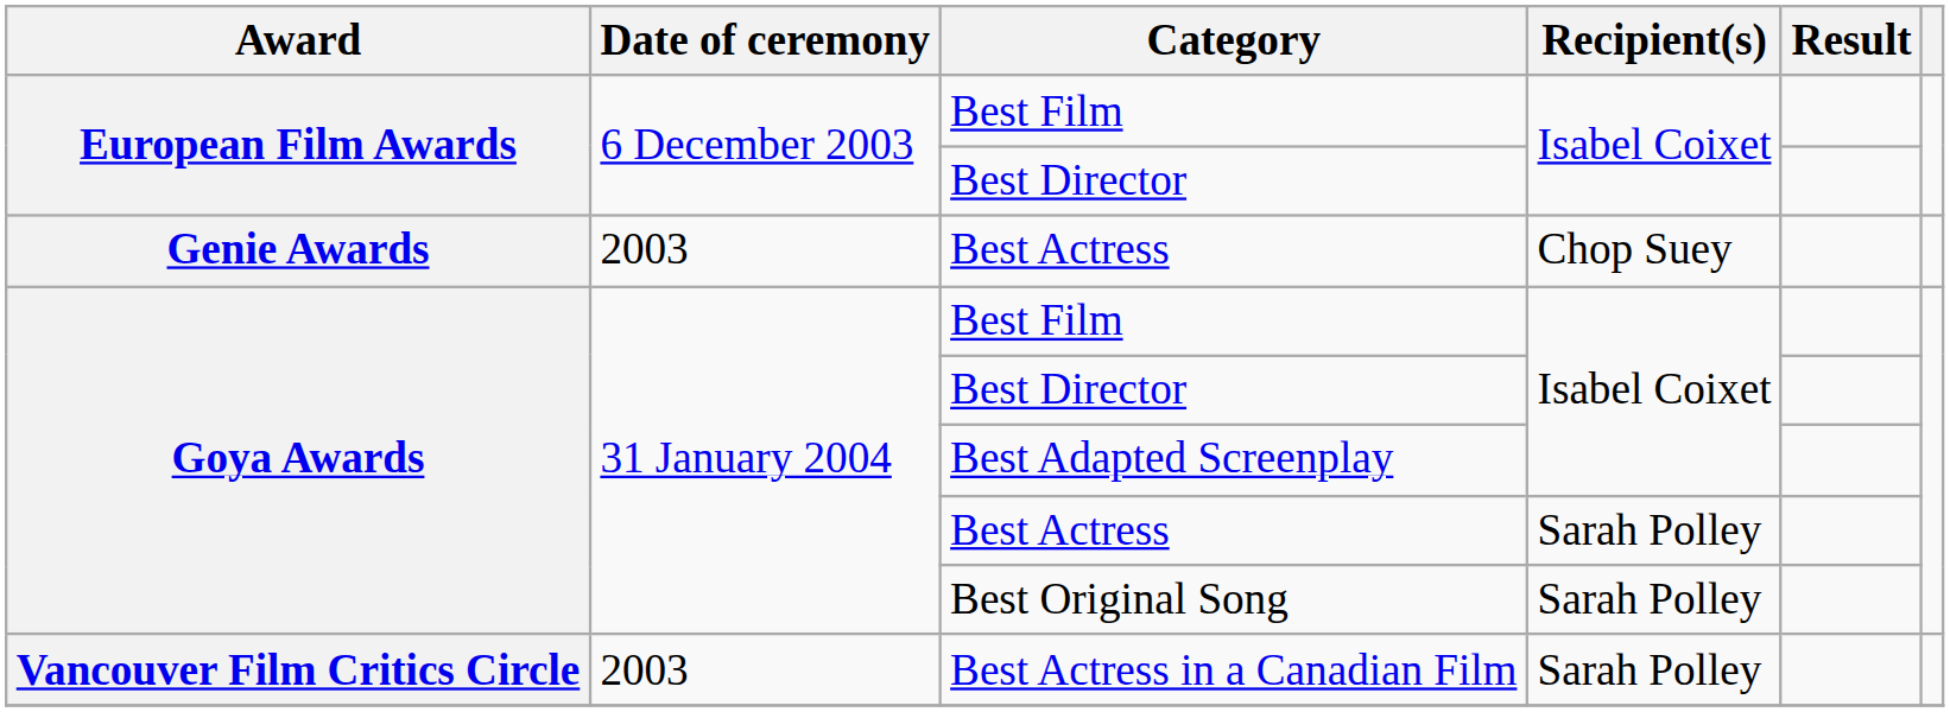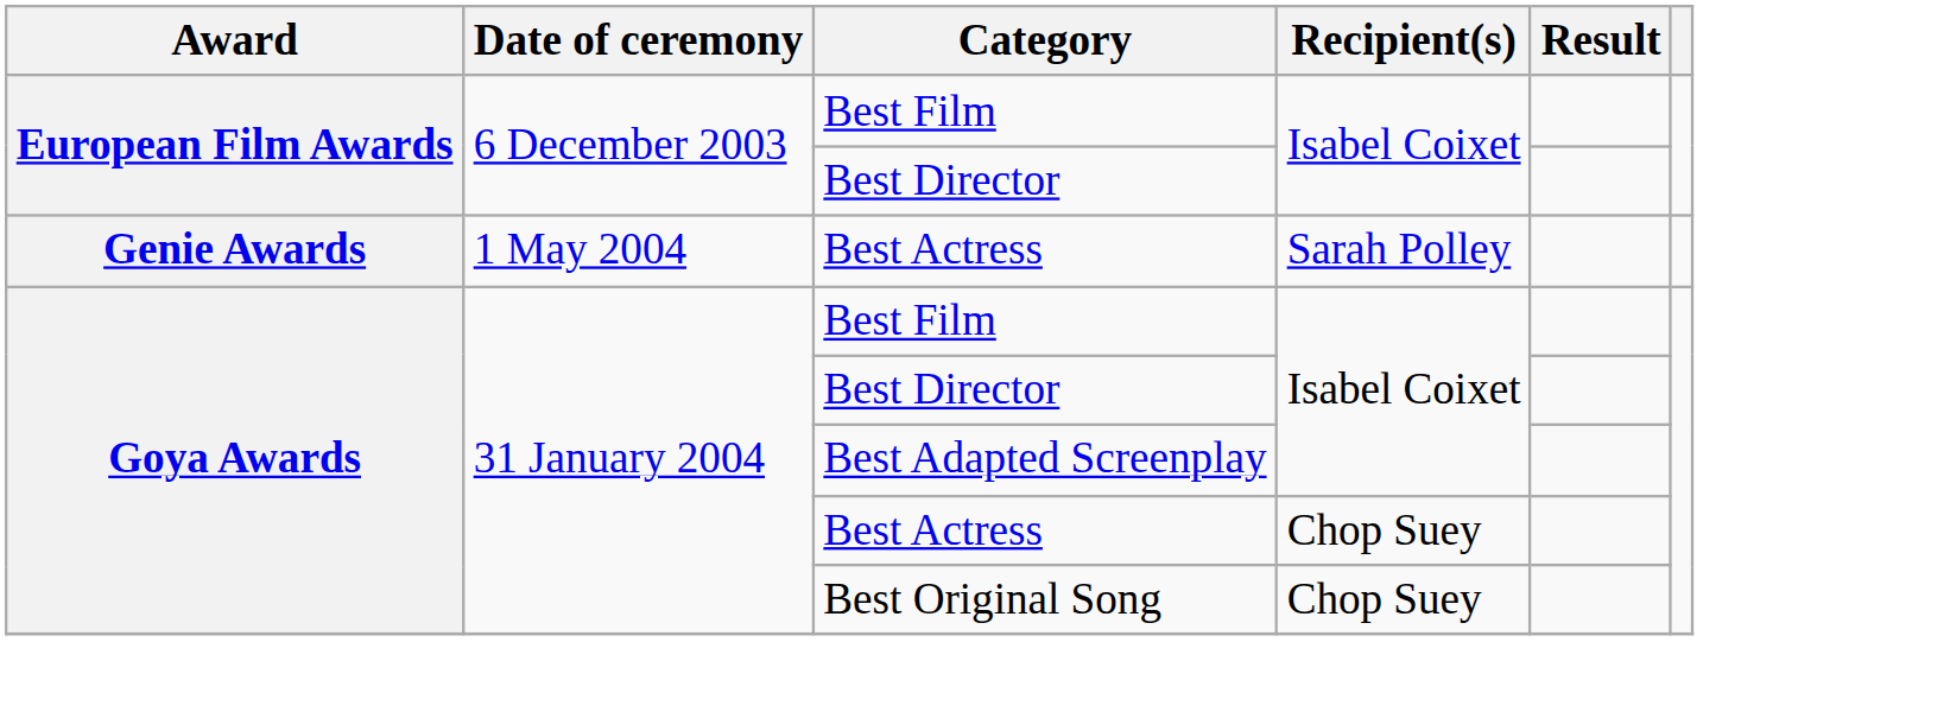 <table class="wikitable plainrowheaders sortable">
 <tr>
 <th scope="col">Award</th>
 <th scope="col">Date of ceremony</th>
 <th scope="col">Category</th>
 <th scope="col">Recipient(s)</th>
 <th scope="col">Result</th>
 <th scope="col" class="unsortable"></th>
 </tr>
 <tr>
 <th scope="row" rowspan=2><a href='#'>European Film Awards</a></th>
 <td rowspan="2"><a href='#'>6 December 2003</a></td>
 <td><a href='#'>Best Film</a></td>
 <td rowspan="2"><a href='#'>Isabel Coixet</a></td>
 <td></td>
 <td rowspan="2"></td>
 </tr>
 <tr>
 <td><a href='#'>Best Director</a></td>
 <td></td>
 </tr>
 <tr>
 <th scope="row"><a href='#'>Genie Awards</a></th>
-<td rowspan="1">2003</td>
+<td rowspan="1"><a href='#'>1 May 2004</a></td>
 <td><a href='#'>Best Actress</a></td>
-<td>Chop Suey</td>
+<td><a href='#'>Sarah Polley</a></td>
 <td></td>
 <td rowspan="1"></td>
 </tr>
 <tr>
 <th scope="row" rowspan=5><a href='#'>Goya Awards</a></th>
 <td rowspan="5"><a href='#'>31 January 2004</a></td>
 <td><a href='#'>Best Film</a></td>
 <td rowspan="3">Isabel Coixet</td>
 <td></td>
 <td rowspan="5"></td>
 </tr>
 <tr>
 <td><a href='#'>Best Director</a></td>
 <td></td>
 </tr>
 <tr>
 <td><a href='#'>Best Adapted Screenplay</a></td>
 <td></td>
 </tr>
 <tr>
 <td><a href='#'>Best Actress</a></td>
-<td>Sarah Polley</td>
+<td>Chop Suey</td>
 <td></td>
 </tr>
 <tr>
 <td>Best Original Song</td>
-<td>Sarah Polley</td>
+<td>Chop Suey</td>
 <td></td>
-</tr>
-<tr>
-<th scope="row"><a href='#'>Vancouver Film Critics Circle</a></th>
-<td rowspan="1">2003</td>
-<td><a href='#'>Best Actress in a Canadian Film</a></td>
-<td>Sarah Polley</td>
-<td></td>
-<td rowspan="1"></td>
 </tr>
 <tr>
 </tr>
 </table>
